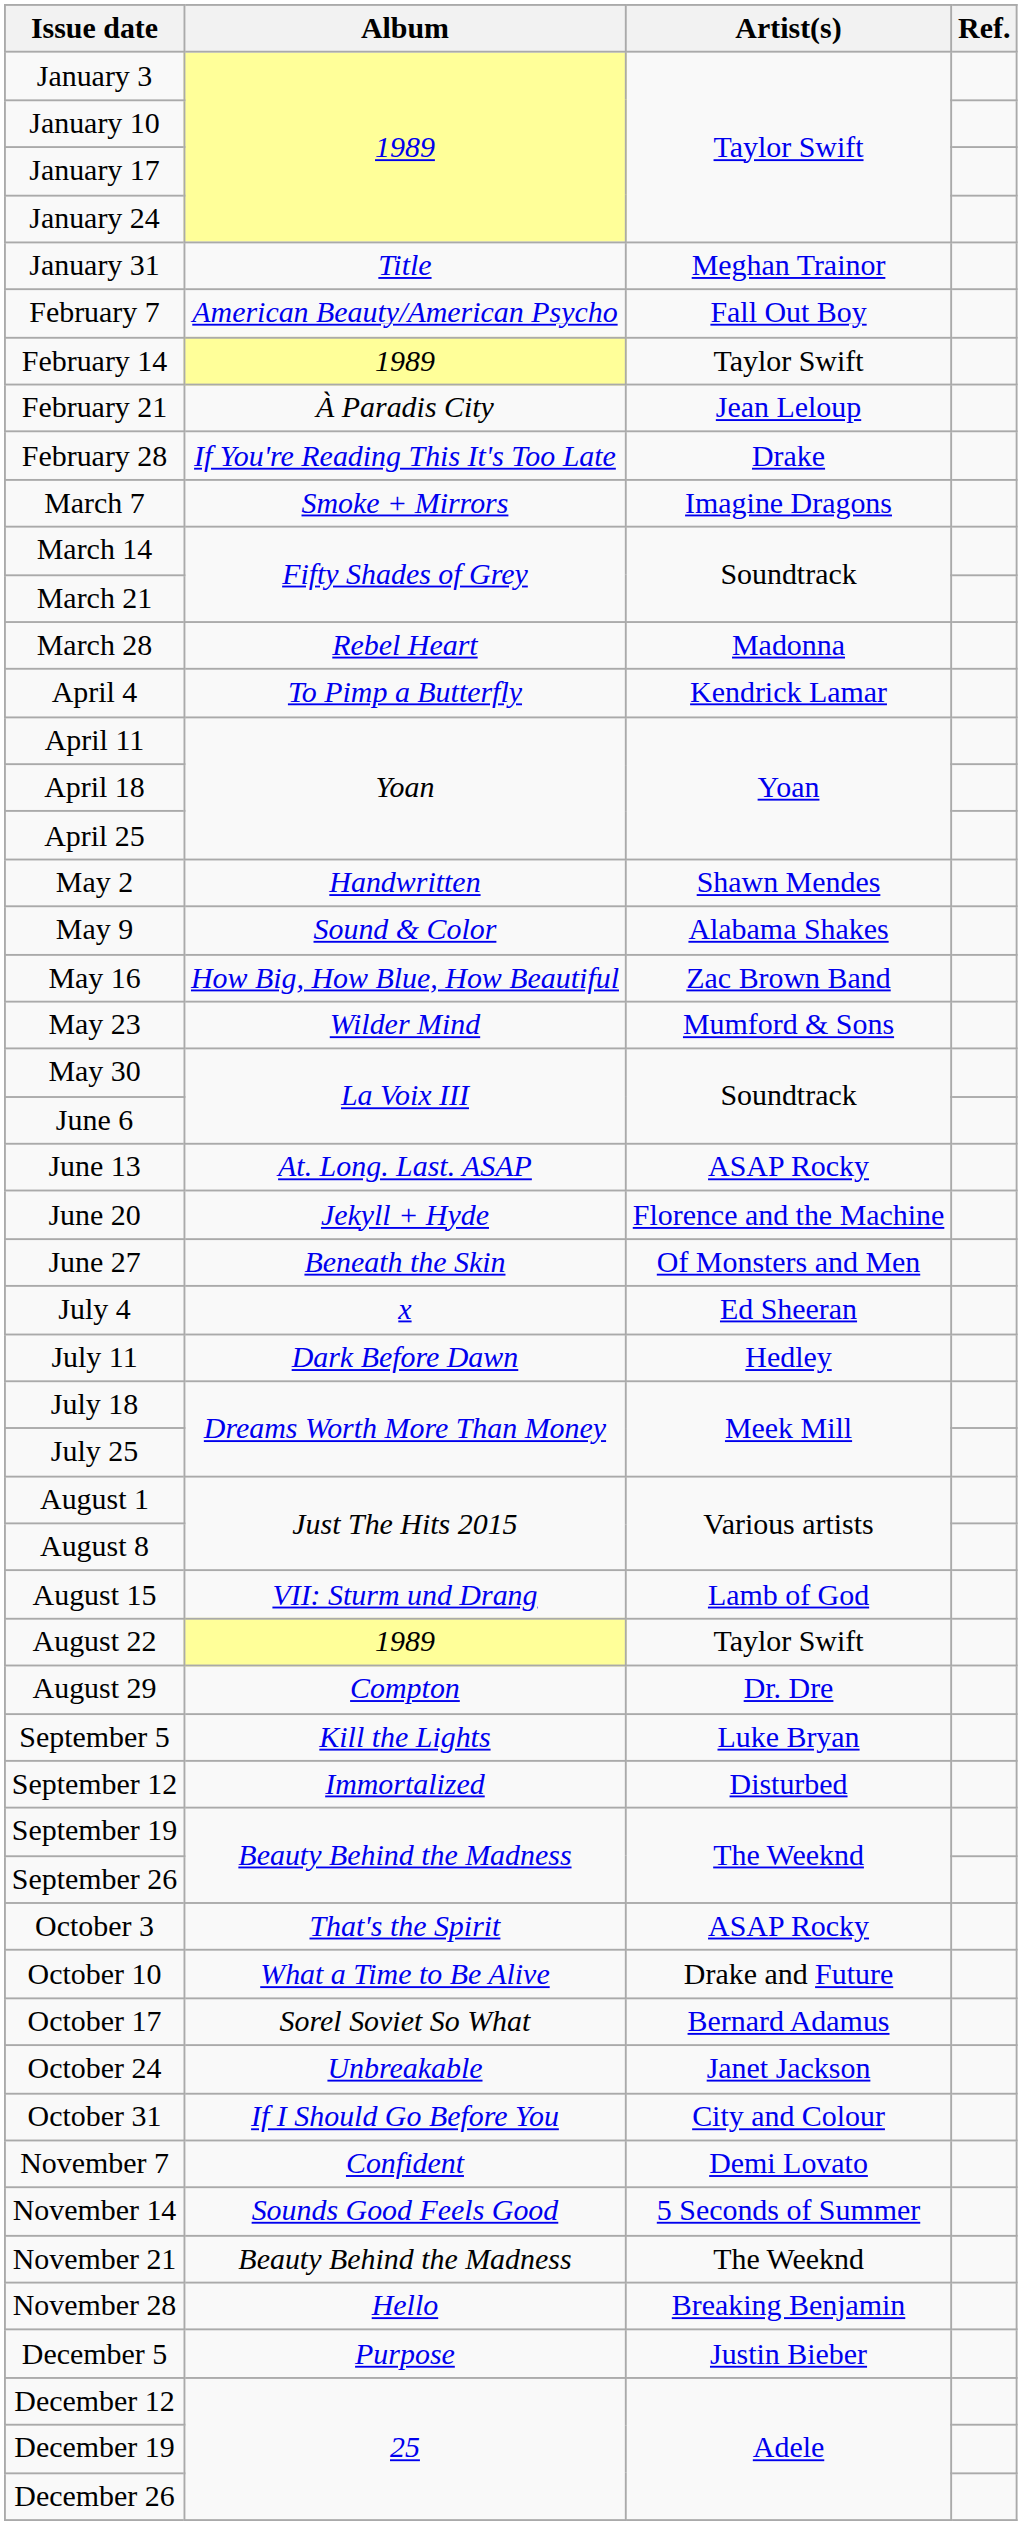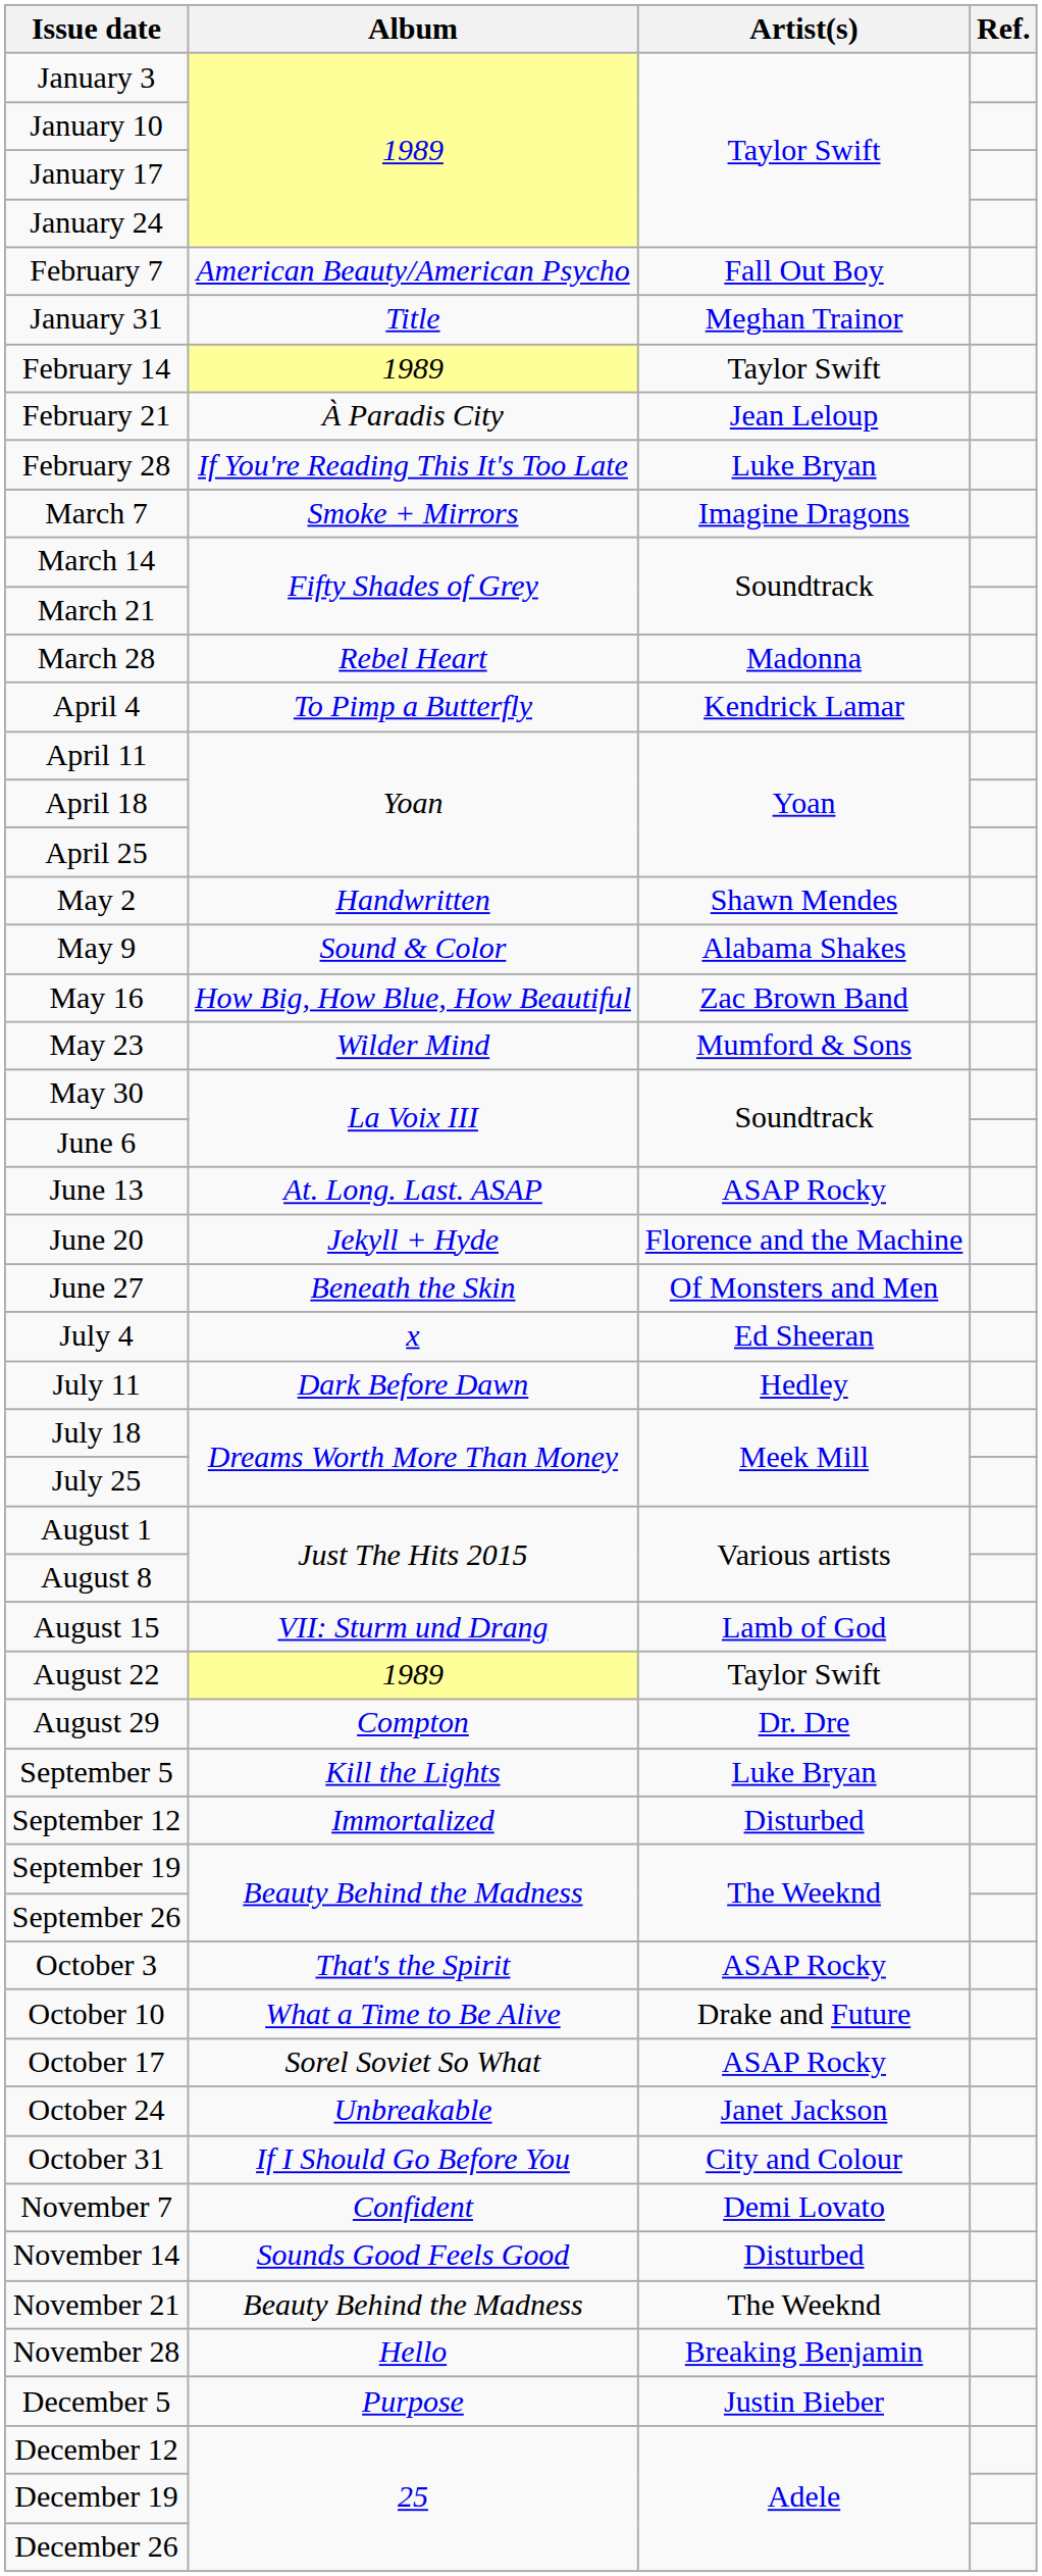 <table class="wikitable plainrowheaders" style="text-align: center;">
 <tr>
 <th>Issue date</th>
 <th>Album</th>
 <th>Artist(s)</th>
 <th>Ref.</th>
 </tr>
 <tr>
 <td>January 3</td>
 <td bgcolor=#FFFF99 rowspan=4><em><a href='#'>1989</a></em> </td>
 <td rowspan=4><a href='#'>Taylor Swift</a></td>
 <td></td>
 </tr>
 <tr>
 <td>January 10</td>
 <td></td>
 </tr>
 <tr>
 <td>January 17</td>
 <td></td>
 </tr>
 <tr>
 <td>January 24</td>
 <td></td>
 </tr>
 <tr>
+<td>February 7</td>
+<td rowspan=1><em><a href='#'>American Beauty/American Psycho</a></em></td>
+<td rowspan=1><a href='#'>Fall Out Boy</a></td>
+<td></td>
+</tr>
+<tr>
 <td>January 31</td>
 <td rowspan=1><em><a href='#'>Title</a></em></td>
 <td rowspan=1><a href='#'>Meghan Trainor</a></td>
-<td></td>
-</tr>
-<tr>
-<td>February 7</td>
-<td rowspan=1><em><a href='#'>American Beauty/American Psycho</a></em></td>
-<td rowspan=1><a href='#'>Fall Out Boy</a></td>
 <td></td>
 </tr>
 <tr>
 <td>February 14</td>
 <td bgcolor=#FFFF99 rowspan=1><em>1989</em> </td>
 <td rowspan=1>Taylor Swift</td>
 <td></td>
 </tr>
 <tr>
 <td>February 21</td>
 <td rowspan=1><em>À Paradis City</em></td>
 <td rowspan=1><a href='#'>Jean Leloup</a></td>
 <td></td>
 </tr>
 <tr>
 <td>February 28</td>
 <td rowspan=1><em><a href='#'>If You're Reading This It's Too Late</a></em></td>
-<td rowspan=1><a href='#'>Drake</a></td>
+<td rowspan=1><a href='#'>Luke Bryan</a></td>
 <td></td>
 </tr>
 <tr>
 <td>March 7</td>
 <td rowspan=1><em><a href='#'>Smoke + Mirrors</a></em></td>
 <td rowspan=1><a href='#'>Imagine Dragons</a></td>
 <td></td>
 </tr>
 <tr>
 <td>March 14</td>
 <td rowspan=2><em><a href='#'>Fifty Shades of Grey</a></em></td>
 <td rowspan=2>Soundtrack</td>
 <td></td>
 </tr>
 <tr>
 <td>March 21</td>
 <td></td>
 </tr>
 <tr>
 <td>March 28</td>
 <td><em><a href='#'>Rebel Heart</a></em></td>
 <td><a href='#'>Madonna</a></td>
 <td></td>
 </tr>
 <tr>
 <td>April 4</td>
 <td><em><a href='#'>To Pimp a Butterfly</a></em></td>
 <td><a href='#'>Kendrick Lamar</a></td>
 <td></td>
 </tr>
 <tr>
 <td>April 11</td>
 <td rowspan=3><em>Yoan</em></td>
 <td rowspan=3><a href='#'>Yoan</a></td>
 <td></td>
 </tr>
 <tr>
 <td>April 18</td>
 <td></td>
 </tr>
 <tr>
 <td>April 25</td>
 <td></td>
 </tr>
 <tr>
 <td>May 2</td>
 <td rowspan=1><em><a href='#'>Handwritten</a></em></td>
 <td rowspan=1><a href='#'>Shawn Mendes</a></td>
 <td></td>
 </tr>
 <tr>
 <td>May 9</td>
 <td rowspan=1><em><a href='#'>Sound & Color</a></em></td>
 <td rowspan=1><a href='#'>Alabama Shakes</a></td>
 <td></td>
 </tr>
 <tr>
 <td>May 16</td>
 <td rowspan=1><em><a href='#'>How Big, How Blue, How Beautiful</a></em></td>
 <td rowspan=1><a href='#'>Zac Brown Band</a></td>
 <td></td>
 </tr>
 <tr>
 <td>May 23</td>
 <td rowspan=1><em><a href='#'>Wilder Mind</a></em></td>
 <td rowspan=1><a href='#'>Mumford & Sons</a></td>
 <td></td>
 </tr>
 <tr>
 <td>May 30</td>
 <td rowspan=2><em><a href='#'>La Voix III</a></em></td>
 <td rowspan=2>Soundtrack</td>
 <td></td>
 </tr>
 <tr>
 <td>June 6</td>
 <td></td>
 </tr>
 <tr>
 <td>June 13</td>
 <td rowspan=1><em><a href='#'>At. Long. Last. ASAP</a></em></td>
 <td rowspan=1><a href='#'>ASAP Rocky</a></td>
 <td></td>
 </tr>
 <tr>
 <td>June 20</td>
 <td rowspan=1><em><a href='#'>Jekyll + Hyde</a></em></td>
 <td rowspan=1><a href='#'>Florence and the Machine</a></td>
 <td></td>
 </tr>
 <tr>
 <td>June 27</td>
 <td rowspan=1><em><a href='#'>Beneath the Skin</a></em></td>
 <td rowspan=1><a href='#'>Of Monsters and Men</a></td>
 <td></td>
 </tr>
 <tr>
 <td>July 4</td>
 <td rowspan=1><em><a href='#'>x</a></em></td>
 <td rowspan=1><a href='#'>Ed Sheeran</a></td>
 <td></td>
 </tr>
 <tr>
 <td>July 11</td>
 <td rowspan=1><em><a href='#'>Dark Before Dawn</a></em></td>
 <td rowspan=1><a href='#'>Hedley</a></td>
 <td></td>
 </tr>
 <tr>
 <td>July 18</td>
 <td rowspan=2><em><a href='#'>Dreams Worth More Than Money</a></em></td>
 <td rowspan=2><a href='#'>Meek Mill</a></td>
 <td></td>
 </tr>
 <tr>
 <td>July 25</td>
 <td></td>
 </tr>
 <tr>
 <td>August 1</td>
 <td rowspan=2><em>Just The Hits 2015</em></td>
 <td rowspan=2>Various artists</td>
 <td></td>
 </tr>
 <tr>
 <td>August 8</td>
 <td></td>
 </tr>
 <tr>
 <td>August 15</td>
 <td rowspan=1><em><a href='#'>VII: Sturm und Drang</a></em></td>
 <td rowspan=1><a href='#'>Lamb of God</a></td>
 <td></td>
 </tr>
 <tr>
 <td>August 22</td>
 <td bgcolor=#FFFF99 rowspan=1><em>1989</em> </td>
 <td rowspan=1>Taylor Swift</td>
 <td></td>
 </tr>
 <tr>
 <td>August 29</td>
 <td rowspan=1><em><a href='#'>Compton</a></em></td>
 <td rowspan=1><a href='#'>Dr. Dre</a></td>
 <td></td>
 </tr>
 <tr>
 <td>September 5</td>
 <td rowspan=1><em><a href='#'>Kill the Lights</a></em></td>
 <td rowspan=1><a href='#'>Luke Bryan</a></td>
 <td></td>
 </tr>
 <tr>
 <td>September 12</td>
 <td rowspan=1><em><a href='#'>Immortalized</a></em></td>
 <td rowspan=1><a href='#'>Disturbed</a></td>
 <td></td>
 </tr>
 <tr>
 <td>September 19</td>
 <td rowspan=2><em><a href='#'>Beauty Behind the Madness</a></em></td>
 <td rowspan=2><a href='#'>The Weeknd</a></td>
 <td></td>
 </tr>
 <tr>
 <td>September 26</td>
 <td></td>
 </tr>
 <tr>
 <td>October 3</td>
 <td rowspan=1><em><a href='#'>That's the Spirit</a></em></td>
 <td rowspan=1><a href='#'>ASAP Rocky</a></td>
 <td></td>
 </tr>
 <tr>
 <td>October 10</td>
 <td rowspan=1><em><a href='#'>What a Time to Be Alive</a></em></td>
 <td rowspan=1>Drake and <a href='#'>Future</a></td>
 <td></td>
 </tr>
 <tr>
 <td>October 17</td>
 <td rowspan=1><em>Sorel Soviet So What</em></td>
-<td rowspan=1><a href='#'>Bernard Adamus</a></td>
+<td rowspan=1><a href='#'>ASAP Rocky</a></td>
 <td></td>
 </tr>
 <tr>
 <td>October 24</td>
 <td rowspan=1><em><a href='#'>Unbreakable</a></em></td>
 <td rowspan=1><a href='#'>Janet Jackson</a></td>
 <td></td>
 </tr>
 <tr>
 <td>October 31</td>
 <td rowspan=1><em><a href='#'>If I Should Go Before You</a></em></td>
 <td rowspan=1><a href='#'>City and Colour</a></td>
 <td></td>
 </tr>
 <tr>
 <td>November 7</td>
 <td rowspan=1><em><a href='#'>Confident</a></em></td>
 <td rowspan=1><a href='#'>Demi Lovato</a></td>
 <td></td>
 </tr>
 <tr>
 <td>November 14</td>
 <td rowspan=1><em><a href='#'>Sounds Good Feels Good</a></em></td>
-<td rowspan=1><a href='#'>5 Seconds of Summer</a></td>
+<td rowspan=1><a href='#'>Disturbed</a></td>
 <td></td>
 </tr>
 <tr>
 <td>November 21</td>
 <td rowspan=1><em>Beauty Behind the Madness</em></td>
 <td rowspan=1>The Weeknd</td>
 <td></td>
 </tr>
 <tr>
 <td>November 28</td>
 <td rowspan=1><em><a href='#'>Hello</a></em></td>
 <td rowspan=1><a href='#'>Breaking Benjamin</a></td>
 <td></td>
 </tr>
 <tr>
 <td>December 5</td>
 <td rowspan=1><em><a href='#'>Purpose</a></em></td>
 <td rowspan=1><a href='#'>Justin Bieber</a></td>
 <td></td>
 </tr>
 <tr>
 <td>December 12</td>
 <td rowspan=3><em><a href='#'>25</a></em></td>
 <td rowspan=3><a href='#'>Adele</a></td>
 <td></td>
 </tr>
 <tr>
 <td>December 19</td>
 <td></td>
 </tr>
 <tr>
 <td>December 26</td>
 <td></td>
 </tr>
 </table>
